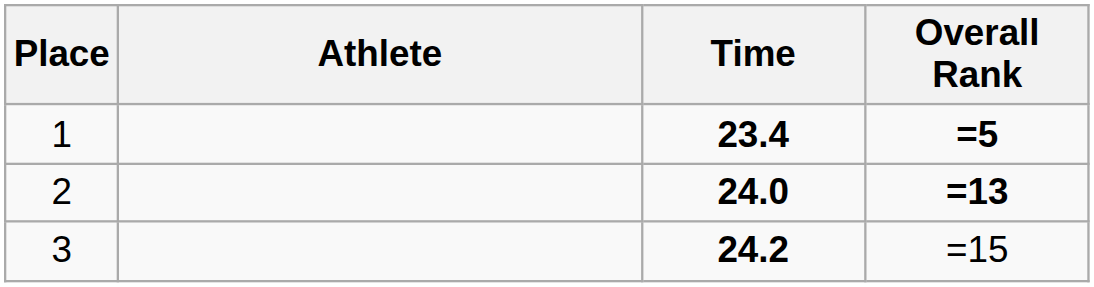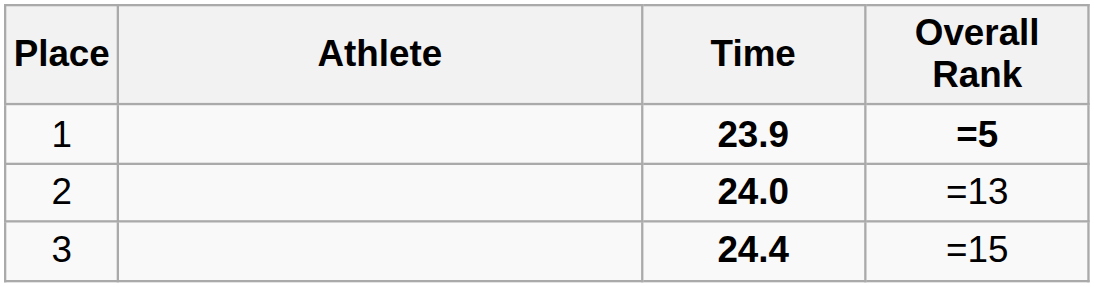 <table class=wikitable style="text-align:center">
 <tr>
 <th width=20>Place</th>
 <th width=220>Athlete</th>
 <th width=90>Time</th>
 <th width=90>Overall Rank</th>
 </tr>
 <tr>
 <td>1</td>
 <td align=left></td>
-<td><strong>23.4</strong></td>
+<td><strong>23.9</strong></td>
 <td><strong>=5</strong></td>
 </tr>
 <tr>
 <td>2</td>
 <td align=left></td>
 <td><strong>24.0</strong></td>
-<td><strong>=13</strong></td>
+<td>=13</td>
 </tr>
 <tr>
 <td>3</td>
 <td align=left></td>
-<td><strong>24.2</strong></td>
+<td><strong>24.4</strong></td>
 <td>=15</td>
 </tr>
 </table>
